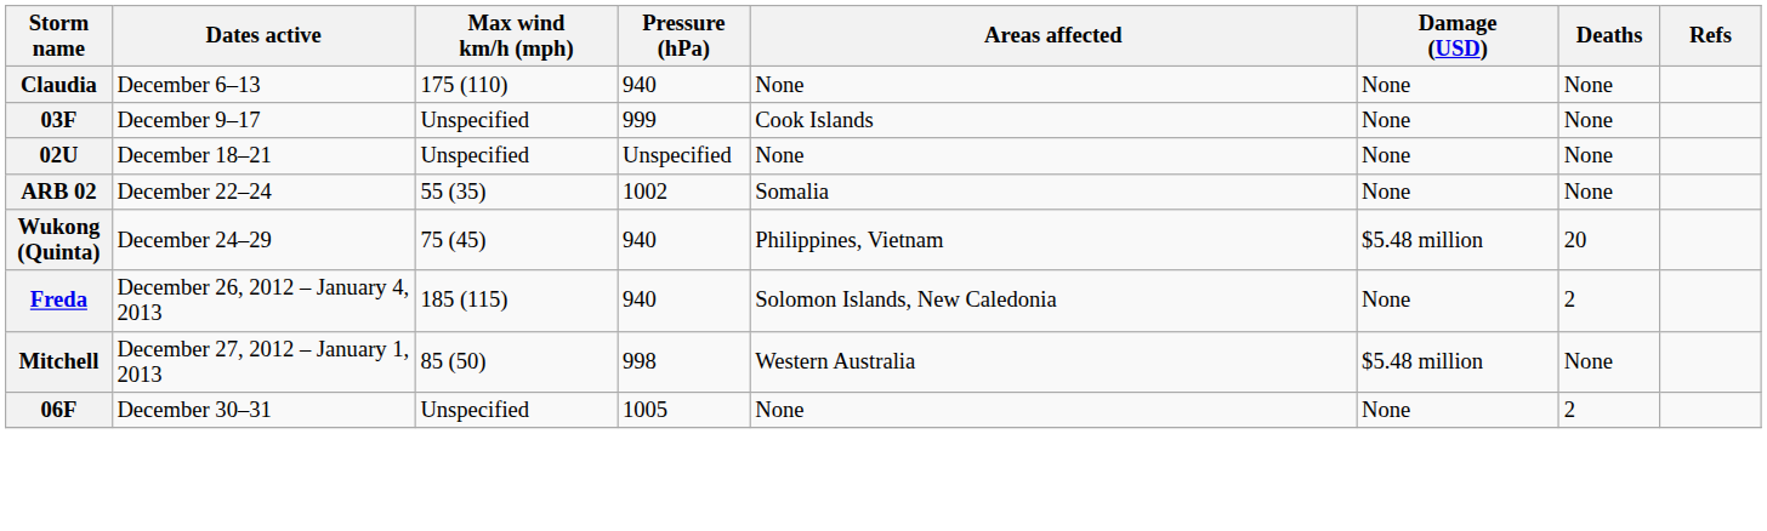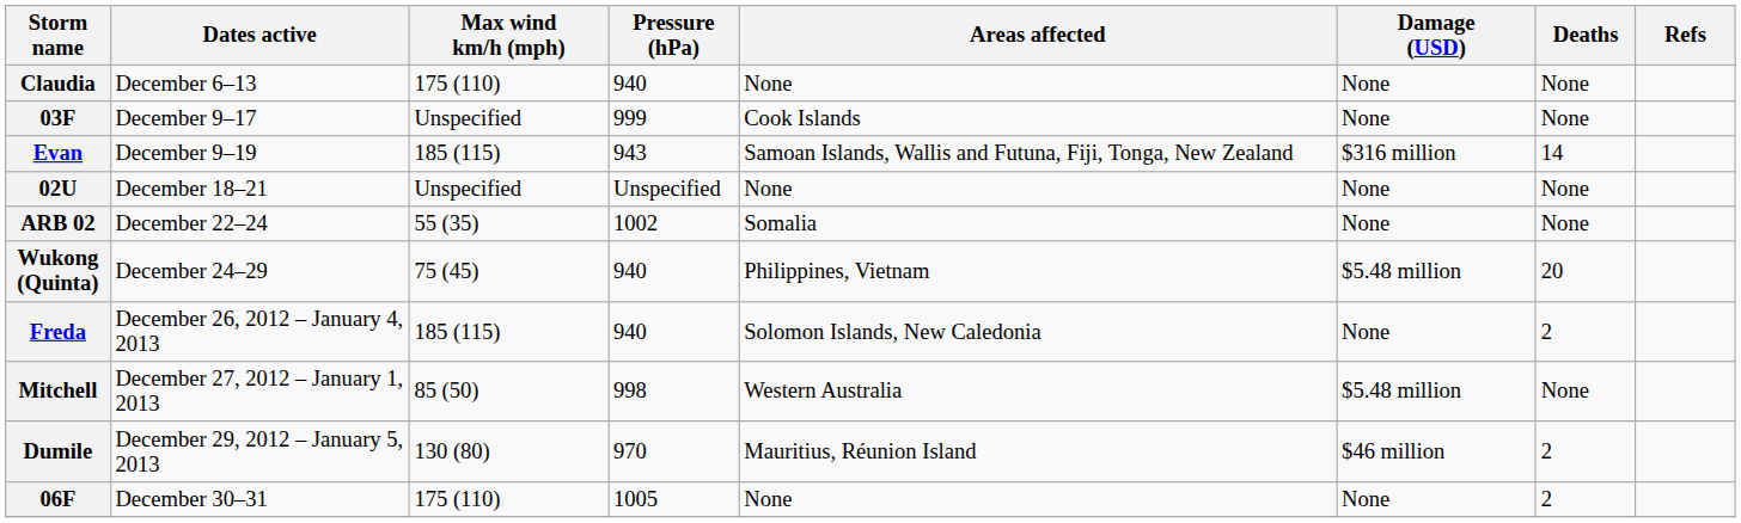 <table class="wikitable sortable">
 <tr>
 <th width="5%">Storm name</th>
 <th width="15%">Dates active</th>
 <th width="10%">Max wind<br>km/h (mph)</th>
 <th width="5%">Pressure<br>(hPa)</th>
 <th width="30%">Areas affected</th>
 <th width="10%">Damage<br>(<a href='#'>USD</a>)</th>
 <th width="5%">Deaths</th>
 <th width="5%">Refs</th>
 </tr>
 <tr>
 <th>Claudia</th>
 <td>December 6–13</td>
 <td>175 (110)</td>
 <td>940</td>
 <td>None</td>
 <td>None</td>
 <td>None</td>
 <td></td>
 </tr>
 <tr>
 <th>03F</th>
 <td>December 9–17</td>
 <td>Unspecified</td>
 <td>999</td>
 <td>Cook Islands</td>
 <td>None</td>
 <td>None</td>
+<td></td>
+</tr>
+<tr>
+<th><a href='#'>Evan</a></th>
+<td>December 9–19</td>
+<td>185 (115)</td>
+<td>943</td>
+<td>Samoan Islands, Wallis and Futuna, Fiji, Tonga, New Zealand</td>
+<td>$316 million</td>
+<td>14</td>
 <td></td>
 </tr>
 <tr>
 <th>02U</th>
 <td>December 18–21</td>
 <td>Unspecified</td>
 <td>Unspecified</td>
 <td>None</td>
 <td>None</td>
 <td>None</td>
 <td></td>
 </tr>
 <tr>
 <th>ARB 02</th>
 <td>December 22–24</td>
 <td>55 (35)</td>
 <td>1002</td>
 <td>Somalia</td>
 <td>None</td>
 <td>None</td>
 <td></td>
 </tr>
 <tr>
 <th>Wukong (Quinta)</th>
 <td>December 24–29</td>
 <td>75 (45)</td>
 <td>940</td>
 <td>Philippines, Vietnam</td>
 <td>$5.48 million</td>
 <td>20</td>
 <td></td>
 </tr>
 <tr>
 <th><a href='#'>Freda</a></th>
 <td>December 26, 2012 – January 4, 2013</td>
 <td>185 (115)</td>
 <td>940</td>
 <td>Solomon Islands, New Caledonia</td>
 <td>None</td>
 <td>2</td>
 <td></td>
 </tr>
 <tr>
 <th>Mitchell</th>
 <td>December 27, 2012 – January 1, 2013</td>
 <td>85 (50)</td>
 <td>998</td>
 <td>Western Australia</td>
 <td>$5.48 million</td>
 <td>None</td>
 <td></td>
 </tr>
 <tr>
+<th>Dumile</th>
+<td>December 29, 2012 – January 5, 2013</td>
+<td>130 (80)</td>
+<td>970</td>
+<td>Mauritius, Réunion Island</td>
+<td>$46 million</td>
+<td>2</td>
+<td></td>
+</tr>
+<tr>
 <th>06F</th>
 <td>December 30–31</td>
-<td>Unspecified</td>
+<td>175 (110)</td>
 <td>1005</td>
 <td>None</td>
 <td>None</td>
 <td>2</td>
 <td></td>
 </tr>
 <tr>
 </tr>
 </table>
